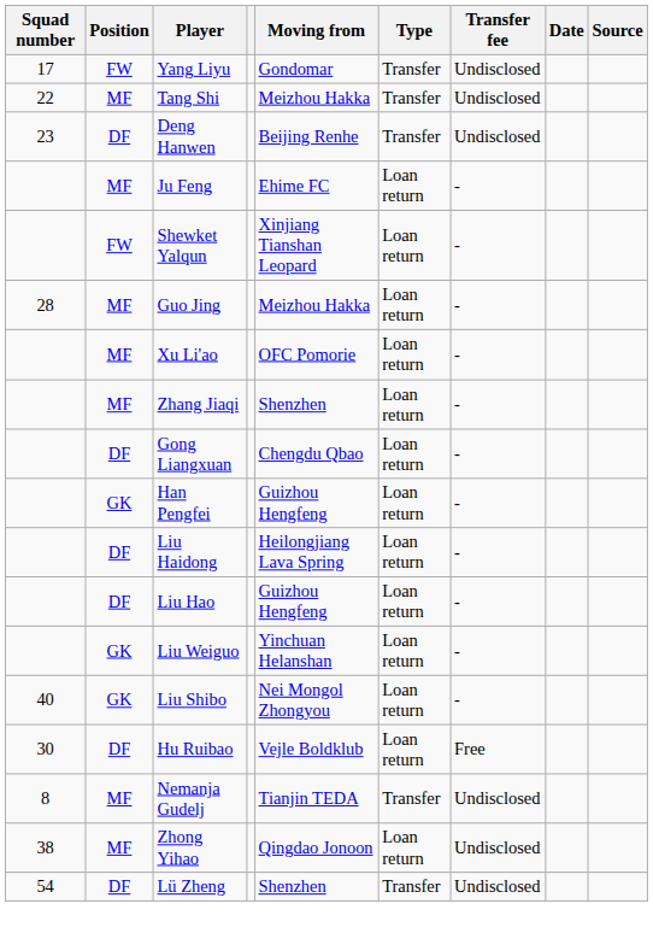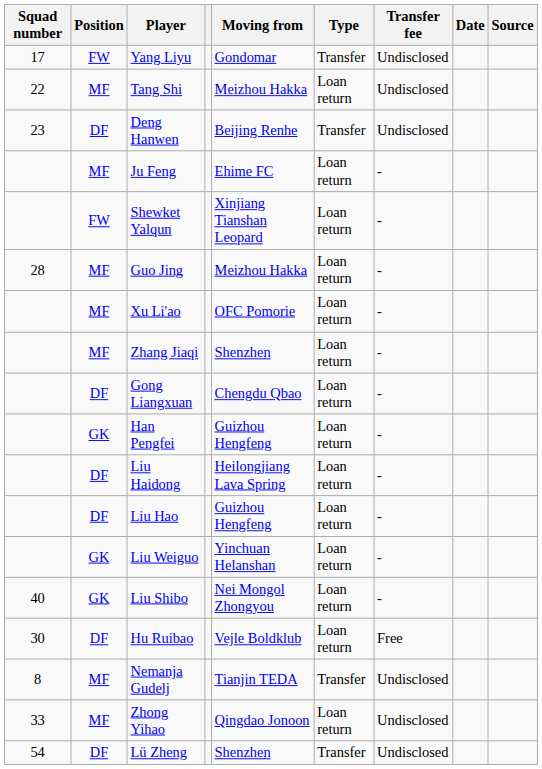 <table class="wikitable sortable" style="width:90%; text-align:left; font-size:95%;">
 <tr>
 <th>Squad number</th>
 <th>Position</th>
 <th>Player</th>
 <th></th>
 <th>Moving from</th>
 <th>Type</th>
 <th>Transfer fee</th>
 <th>Date</th>
 <th>Source</th>
 </tr>
 <tr>
 <td align=center>17</td>
 <td align=center><a href='#'>FW</a></td>
 <td align=left> <a href='#'>Yang Liyu</a></td>
 <td align=center></td>
 <td align=left> <a href='#'>Gondomar</a></td>
 <td>Transfer</td>
 <td>Undisclosed</td>
 <td></td>
 <td align=center></td>
 </tr>
 <tr>
 <td align=center>22</td>
 <td align=center><a href='#'>MF</a></td>
 <td align=left> <a href='#'>Tang Shi</a></td>
 <td align=center></td>
 <td align=left> <a href='#'>Meizhou Hakka</a></td>
-<td>Transfer</td>
+<td>Loan return</td>
 <td>Undisclosed</td>
 <td></td>
 <td align=center></td>
 </tr>
 <tr>
 <td align=center>23</td>
 <td align=center><a href='#'>DF</a></td>
 <td align=left> <a href='#'>Deng Hanwen</a></td>
 <td align=center></td>
 <td align=left> <a href='#'>Beijing Renhe</a></td>
 <td>Transfer</td>
 <td>Undisclosed</td>
 <td></td>
 <td align=center></td>
 </tr>
 <tr>
 <td align=center></td>
 <td align=center><a href='#'>MF</a></td>
 <td align=left> <a href='#'>Ju Feng</a></td>
 <td align=center></td>
 <td align=left> <a href='#'>Ehime FC</a></td>
 <td>Loan return</td>
 <td>-</td>
 <td></td>
 <td align=center></td>
 </tr>
 <tr>
 <td align=center></td>
 <td align=center><a href='#'>FW</a></td>
 <td align=left> <a href='#'>Shewket Yalqun</a></td>
 <td align=center></td>
 <td align=left> <a href='#'>Xinjiang Tianshan Leopard</a></td>
 <td>Loan return</td>
 <td>-</td>
 <td></td>
 <td align=center></td>
 </tr>
 <tr>
 <td align=center>28</td>
 <td align=center><a href='#'>MF</a></td>
 <td align=left> <a href='#'>Guo Jing</a></td>
 <td align=center></td>
 <td align=left> <a href='#'>Meizhou Hakka</a></td>
 <td>Loan return</td>
 <td>-</td>
 <td></td>
 <td align=center></td>
 </tr>
 <tr>
 <td align=center></td>
 <td align=center><a href='#'>MF</a></td>
 <td align=left> <a href='#'>Xu Li'ao</a></td>
 <td align=center></td>
 <td align=left> <a href='#'>OFC Pomorie</a></td>
 <td>Loan return</td>
 <td>-</td>
 <td></td>
 <td align=center></td>
 </tr>
 <tr>
 <td align=center></td>
 <td align=center><a href='#'>MF</a></td>
 <td align=left> <a href='#'>Zhang Jiaqi</a></td>
 <td align=center></td>
 <td align=left> <a href='#'>Shenzhen</a></td>
 <td>Loan return</td>
 <td>-</td>
 <td></td>
 <td align=center></td>
 </tr>
 <tr>
 <td align=center></td>
 <td align=center><a href='#'>DF</a></td>
 <td align=left> <a href='#'>Gong Liangxuan</a></td>
 <td align=center></td>
 <td align=left> <a href='#'>Chengdu Qbao</a></td>
 <td>Loan return</td>
 <td>-</td>
 <td></td>
 <td align=center></td>
 </tr>
 <tr>
 <td align=center></td>
 <td align=center><a href='#'>GK</a></td>
 <td align=left> <a href='#'>Han Pengfei</a></td>
 <td align=center></td>
 <td align=left> <a href='#'>Guizhou Hengfeng</a></td>
 <td>Loan return</td>
 <td>-</td>
 <td></td>
 <td align=center></td>
 </tr>
 <tr>
 <td align=center></td>
 <td align=center><a href='#'>DF</a></td>
 <td align=left> <a href='#'>Liu Haidong</a></td>
 <td align=center></td>
 <td align=left> <a href='#'>Heilongjiang Lava Spring</a></td>
 <td>Loan return</td>
 <td>-</td>
 <td></td>
 <td align=center></td>
 </tr>
 <tr>
 <td align=center></td>
 <td align=center><a href='#'>DF</a></td>
 <td align=left> <a href='#'>Liu Hao</a></td>
 <td align=center></td>
 <td align=left> <a href='#'>Guizhou Hengfeng</a></td>
 <td>Loan return</td>
 <td>-</td>
 <td></td>
 <td align=center></td>
 </tr>
 <tr>
 <td align=center></td>
 <td align=center><a href='#'>GK</a></td>
 <td align=left> <a href='#'>Liu Weiguo</a></td>
 <td align=center></td>
 <td align=left> <a href='#'>Yinchuan Helanshan</a></td>
 <td>Loan return</td>
 <td>-</td>
 <td></td>
 <td align=center></td>
 </tr>
 <tr>
 <td align=center>40</td>
 <td align=center><a href='#'>GK</a></td>
 <td align=left> <a href='#'>Liu Shibo</a></td>
 <td align=center></td>
 <td align=left> <a href='#'>Nei Mongol Zhongyou</a></td>
 <td>Loan return</td>
 <td>-</td>
 <td></td>
 <td align=center></td>
 </tr>
 <tr>
 <td align=center>30</td>
 <td align=center><a href='#'>DF</a></td>
 <td align=left> <a href='#'>Hu Ruibao</a></td>
 <td align=center></td>
 <td align=left> <a href='#'>Vejle Boldklub</a></td>
 <td>Loan return</td>
 <td>Free</td>
 <td></td>
 <td align=center></td>
 </tr>
 <tr>
 <td align=center>8</td>
 <td align=center><a href='#'>MF</a></td>
 <td align=left> <a href='#'>Nemanja Gudelj</a></td>
 <td align=center></td>
 <td align=left> <a href='#'>Tianjin TEDA</a></td>
 <td>Transfer</td>
 <td>Undisclosed</td>
 <td></td>
 <td align=center></td>
 </tr>
 <tr>
-<td align=center>38</td>
+<td align=center>33</td>
 <td align=center><a href='#'>MF</a></td>
 <td align=left> <a href='#'>Zhong Yihao</a></td>
 <td align=center></td>
 <td align=left> <a href='#'>Qingdao Jonoon</a></td>
 <td>Loan return</td>
 <td>Undisclosed</td>
 <td></td>
 <td align=center></td>
 </tr>
 <tr>
 <td align=center>54</td>
 <td align=center><a href='#'>DF</a></td>
 <td align=left> <a href='#'>Lü Zheng</a></td>
 <td align=center></td>
 <td align=left> <a href='#'>Shenzhen</a></td>
 <td>Transfer</td>
 <td>Undisclosed</td>
 <td></td>
 <td align=center></td>
 </tr>
 </table>
